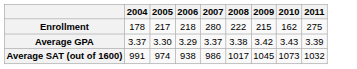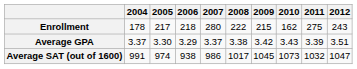 <table style="text-align:center; float:left; font-size:85%; margin-left:2em; margin:auto;"  class="wikitable">
 <tr>
 <th></th>
 <th>2004</th>
 <th>2005</th>
 <th>2006</th>
 <th>2007</th>
 <th>2008</th>
 <th>2009</th>
 <th>2010</th>
 <th>2011</th>
+<th>2012</th>
 </tr>
 <tr>
 <th>Enrollment</th>
 <td>178</td>
 <td>217</td>
 <td>218</td>
 <td>280</td>
 <td>222</td>
 <td>215</td>
 <td>162</td>
 <td>275</td>
+<td>243</td>
 </tr>
 <tr>
 <th>Average GPA</th>
 <td>3.37</td>
 <td>3.30</td>
 <td>3.29</td>
 <td>3.37</td>
 <td>3.38</td>
 <td>3.42</td>
 <td>3.43</td>
 <td>3.39</td>
+<td>3.51</td>
 </tr>
 <tr>
 <th>Average SAT (out of 1600)</th>
 <td>991</td>
 <td>974</td>
 <td>938</td>
 <td>986</td>
 <td>1017</td>
 <td>1045</td>
 <td>1073</td>
 <td>1032</td>
+<td>1047</td>
 </tr>
 </table>
